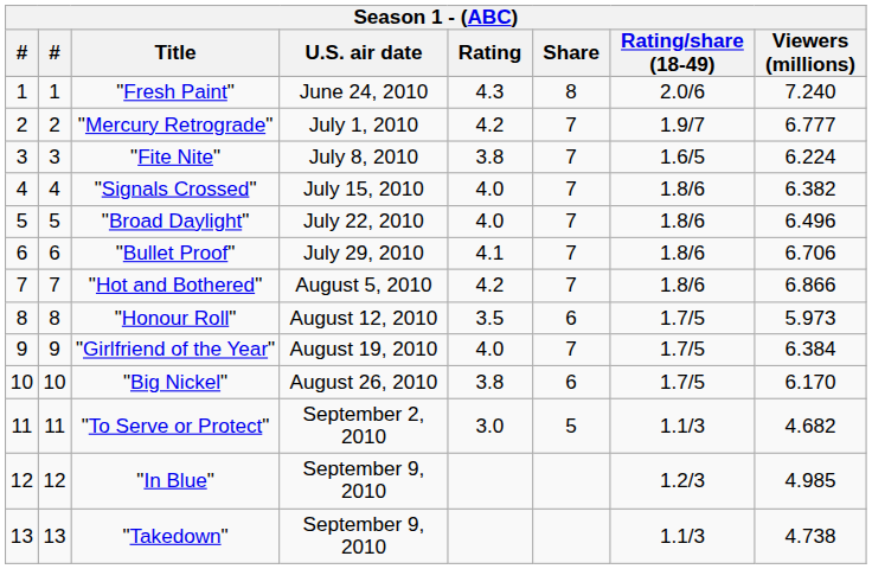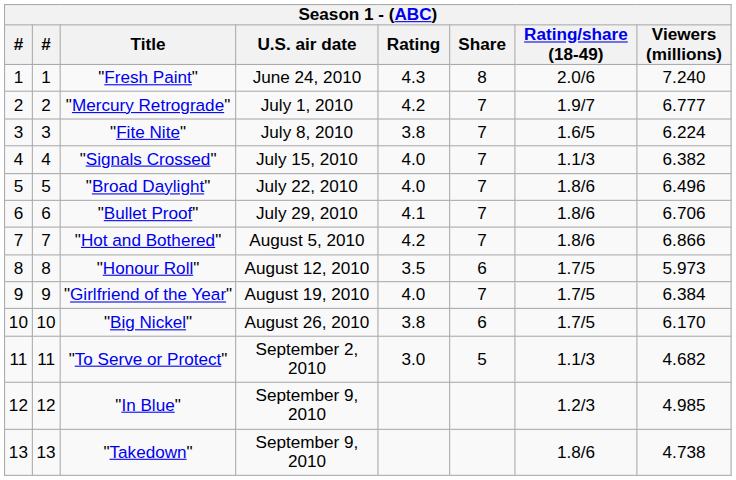 <table class="wikitable" style="text-align:center">
 <tr>
 <th style="padding:0 8px;" colspan="8">Season 1 - (<a href='#'>ABC</a>)</th>
 </tr>
 <tr>
 <th style="padding:0 8px;">#</th>
 <th style="padding:0 8px;">#</th>
 <th style="padding:0 8px;">Title</th>
 <th style="width:125px;">U.S. air date</th>
 <th style="padding:0 8px;">Rating</th>
 <th style="padding:0 8px;">Share</th>
 <th style="padding:0 8px;"><a href='#'>Rating/share</a><br>(18-49)</th>
 <th style="padding:0 8px;">Viewers<br>(millions)</th>
 </tr>
 <tr>
 <td>1</td>
 <td>1</td>
 <td>"<a href='#'>Fresh Paint</a>"</td>
 <td>June 24, 2010</td>
 <td>4.3</td>
 <td>8</td>
 <td>2.0/6</td>
 <td>7.240</td>
 </tr>
 <tr>
 <td>2</td>
 <td>2</td>
 <td>"<a href='#'>Mercury Retrograde</a>"</td>
 <td>July 1, 2010</td>
 <td>4.2</td>
 <td>7</td>
 <td>1.9/7</td>
 <td>6.777</td>
 </tr>
 <tr>
 <td>3</td>
 <td>3</td>
 <td>"<a href='#'>Fite Nite</a>"</td>
 <td>July 8, 2010</td>
 <td>3.8</td>
 <td>7</td>
 <td>1.6/5 </td>
 <td>6.224</td>
 </tr>
 <tr>
 <td>4</td>
 <td>4</td>
 <td>"<a href='#'>Signals Crossed</a>"</td>
 <td>July 15, 2010</td>
 <td>4.0</td>
 <td>7</td>
-<td>1.8/6</td>
+<td>1.1/3</td>
 <td>6.382</td>
 </tr>
 <tr>
 <td>5</td>
 <td>5</td>
 <td>"<a href='#'>Broad Daylight</a>"</td>
 <td>July 22, 2010</td>
 <td>4.0</td>
 <td>7</td>
 <td>1.8/6</td>
 <td>6.496</td>
 </tr>
 <tr>
 <td>6</td>
 <td>6</td>
 <td>"<a href='#'>Bullet Proof</a>"</td>
 <td>July 29, 2010</td>
 <td>4.1</td>
 <td>7</td>
 <td>1.8/6</td>
 <td>6.706</td>
 </tr>
 <tr>
 <td>7</td>
 <td>7</td>
 <td>"<a href='#'>Hot and Bothered</a>"</td>
 <td>August 5, 2010</td>
 <td>4.2</td>
 <td>7</td>
 <td>1.8/6</td>
 <td>6.866</td>
 </tr>
 <tr>
 <td>8</td>
 <td>8</td>
 <td>"<a href='#'>Honour Roll</a>"</td>
 <td>August 12, 2010</td>
 <td>3.5</td>
 <td>6</td>
 <td>1.7/5</td>
 <td>5.973</td>
 </tr>
 <tr>
 <td>9</td>
 <td>9</td>
 <td>"<a href='#'>Girlfriend of the Year</a>"</td>
 <td>August 19, 2010</td>
 <td>4.0</td>
 <td>7</td>
 <td>1.7/5</td>
 <td>6.384</td>
 </tr>
 <tr>
 <td>10</td>
 <td>10</td>
 <td>"<a href='#'>Big Nickel</a>"</td>
 <td>August 26, 2010</td>
 <td>3.8</td>
 <td>6</td>
 <td>1.7/5</td>
 <td>6.170</td>
 </tr>
 <tr>
 <td>11</td>
 <td>11</td>
 <td>"<a href='#'>To Serve or Protect</a>"</td>
 <td>September 2, 2010</td>
 <td>3.0</td>
 <td>5</td>
 <td>1.1/3</td>
 <td>4.682</td>
 </tr>
 <tr>
 <td>12</td>
 <td>12</td>
 <td>"<a href='#'>In Blue</a>"</td>
 <td>September 9, 2010</td>
 <td></td>
 <td></td>
 <td>1.2/3</td>
 <td>4.985</td>
 </tr>
 <tr>
 <td>13</td>
 <td>13</td>
 <td>"<a href='#'>Takedown</a>"</td>
 <td>September 9, 2010</td>
 <td></td>
 <td></td>
-<td>1.1/3</td>
+<td>1.8/6</td>
 <td>4.738 </td>
 </tr>
 </table>
